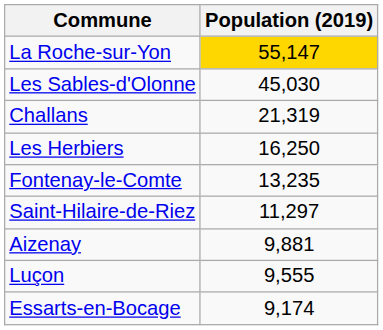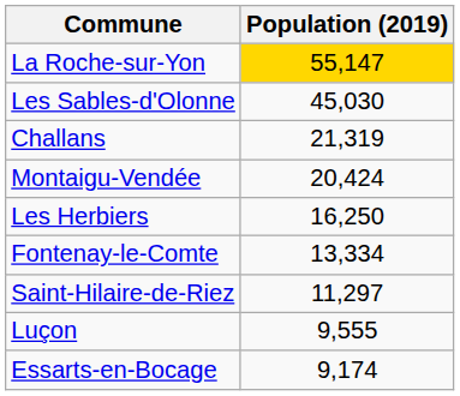 <table class=wikitable>
 <tr>
 <th>Commune</th>
 <th>Population (2019)</th>
 </tr>
 <tr>
 <td><a href='#'>La Roche-sur-Yon</a></td>
 <td style="background: gold; text-align: center;">55,147</td>
 </tr>
 <tr>
 <td><a href='#'>Les Sables-d'Olonne</a></td>
 <td style="text-align: center;">45,030</td>
 </tr>
 <tr>
 <td><a href='#'>Challans</a></td>
 <td style="text-align: center;">21,319</td>
 </tr>
 <tr>
+<td><a href='#'>Montaigu-Vendée</a></td>
+<td style="text-align: center;">20,424</td>
+</tr>
+<tr>
 <td><a href='#'>Les Herbiers</a></td>
 <td style="text-align: center;">16,250</td>
 </tr>
 <tr>
 <td><a href='#'>Fontenay-le-Comte</a></td>
-<td style="text-align: center;">13,235</td>
+<td style="text-align: center;">13,334</td>
 </tr>
 <tr>
 <td><a href='#'>Saint-Hilaire-de-Riez</a></td>
 <td style="text-align: center;">11,297</td>
-</tr>
-<tr>
-<td><a href='#'>Aizenay</a></td>
-<td style="text-align: center;">9,881</td>
 </tr>
 <tr>
 <td><a href='#'>Luçon</a></td>
 <td style="text-align: center;">9,555</td>
 </tr>
 <tr>
 <td><a href='#'>Essarts-en-Bocage</a></td>
 <td style="text-align: center;">9,174</td>
 </tr>
 </table>
